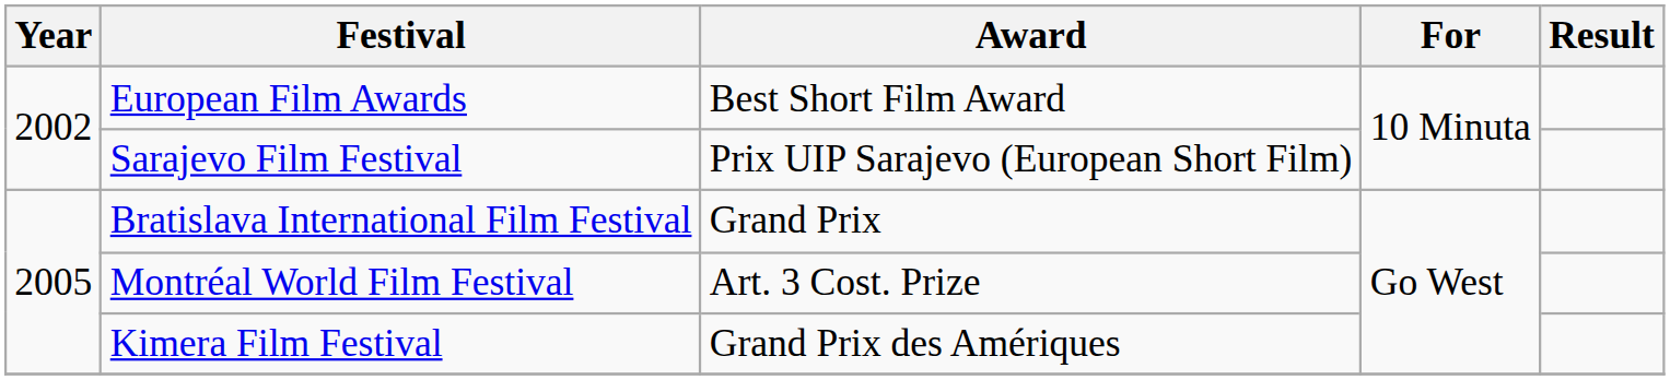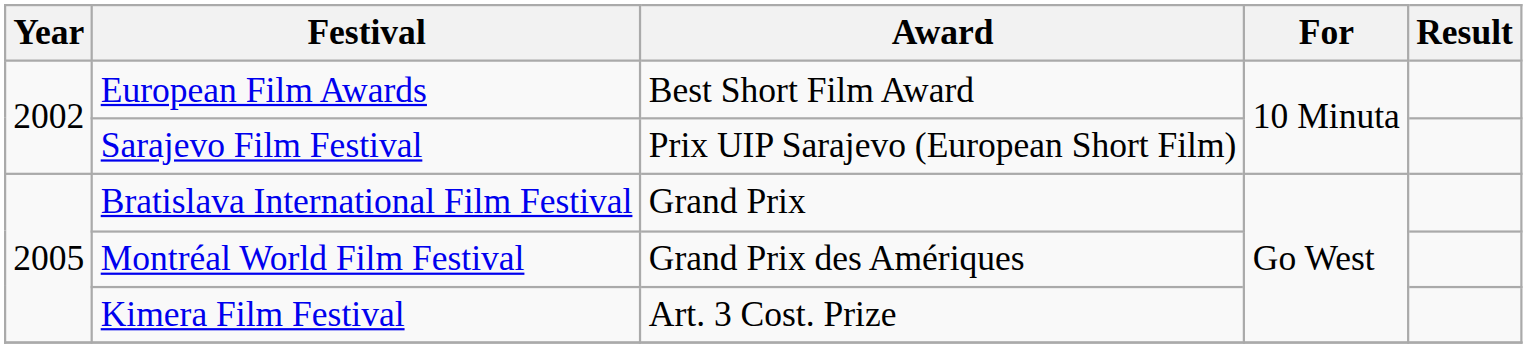 <table class="wikitable" border="1">
 <tr>
 <th>Year</th>
 <th>Festival</th>
 <th>Award</th>
 <th>For</th>
 <th>Result</th>
 </tr>
 <tr>
 <td rowspan ="2">2002</td>
 <td><a href='#'>European Film Awards</a></td>
 <td>Best Short Film Award </td>
 <td rowspan ="2">10 Minuta</td>
 <td></td>
 </tr>
 <tr>
 <td><a href='#'>Sarajevo Film Festival</a></td>
 <td>Prix UIP Sarajevo (European Short Film)</td>
 <td></td>
 </tr>
 <tr>
 <td rowspan ="3">2005</td>
 <td><a href='#'>Bratislava International Film Festival</a></td>
 <td>Grand Prix</td>
 <td rowspan ="3">Go West</td>
 <td></td>
 </tr>
 <tr>
 <td><a href='#'>Montréal World Film Festival</a></td>
-<td>Art. 3 Cost. Prize</td>
+<td>Grand Prix des Amériques</td>
 <td></td>
 </tr>
 <tr>
 <td><a href='#'>Kimera Film Festival</a></td>
-<td>Grand Prix des Amériques</td>
+<td>Art. 3 Cost. Prize</td>
 <td></td>
 </tr>
 <tr>
 </tr>
 </table>
